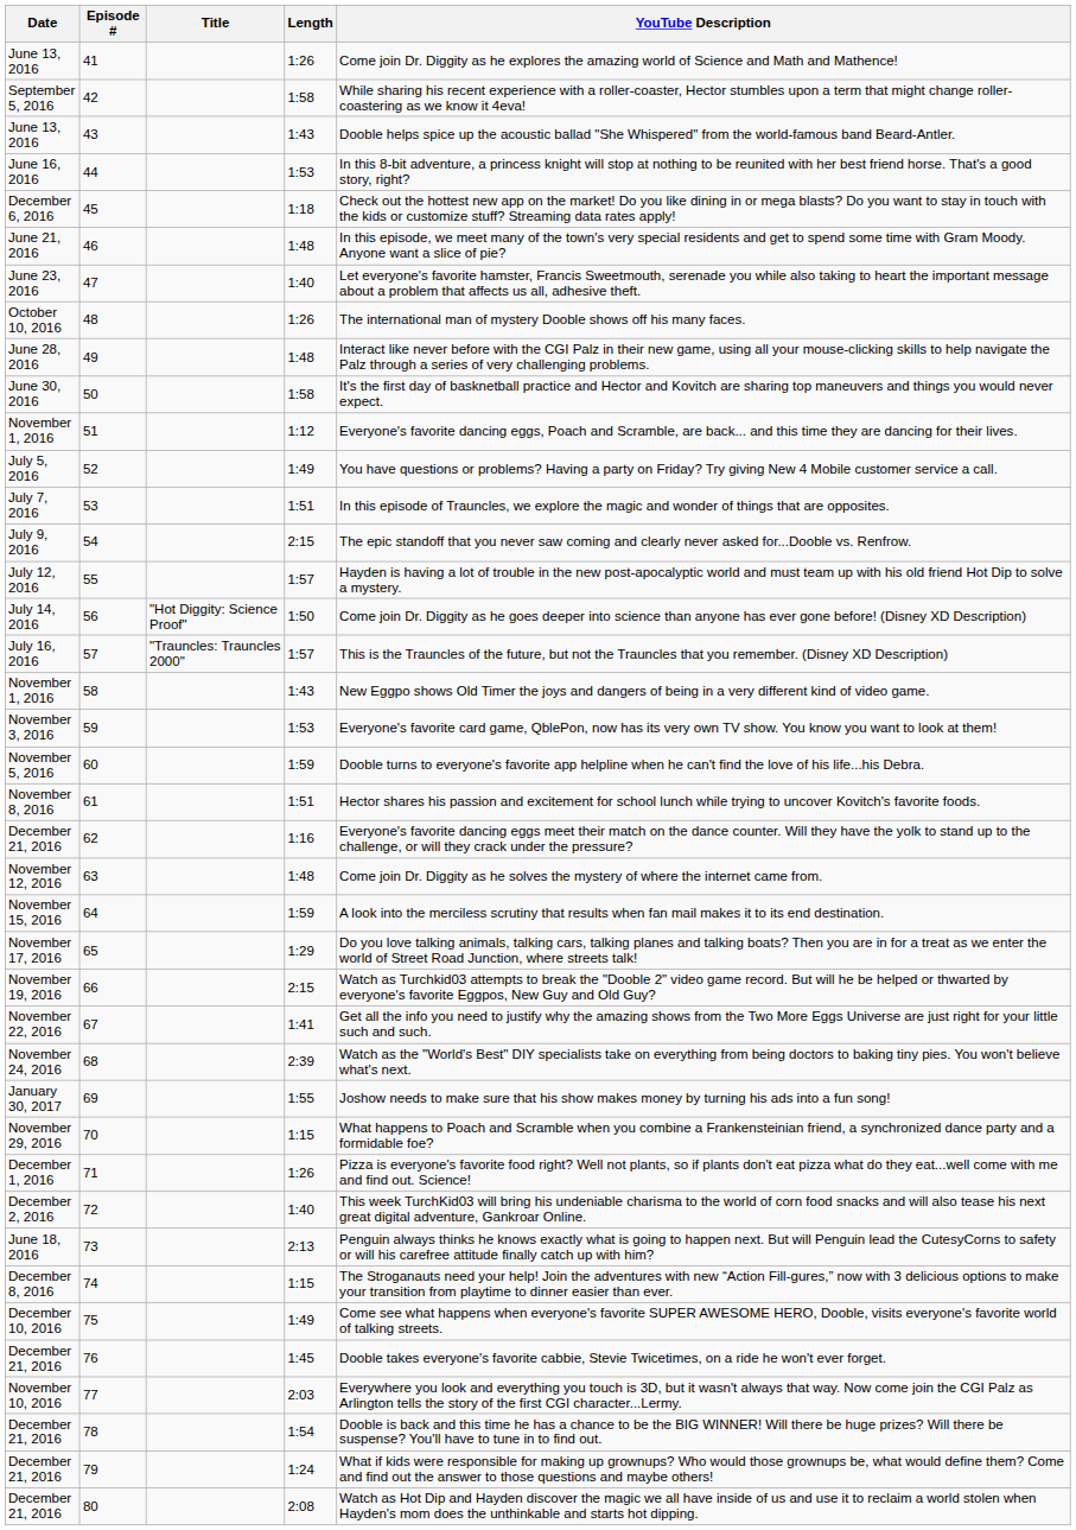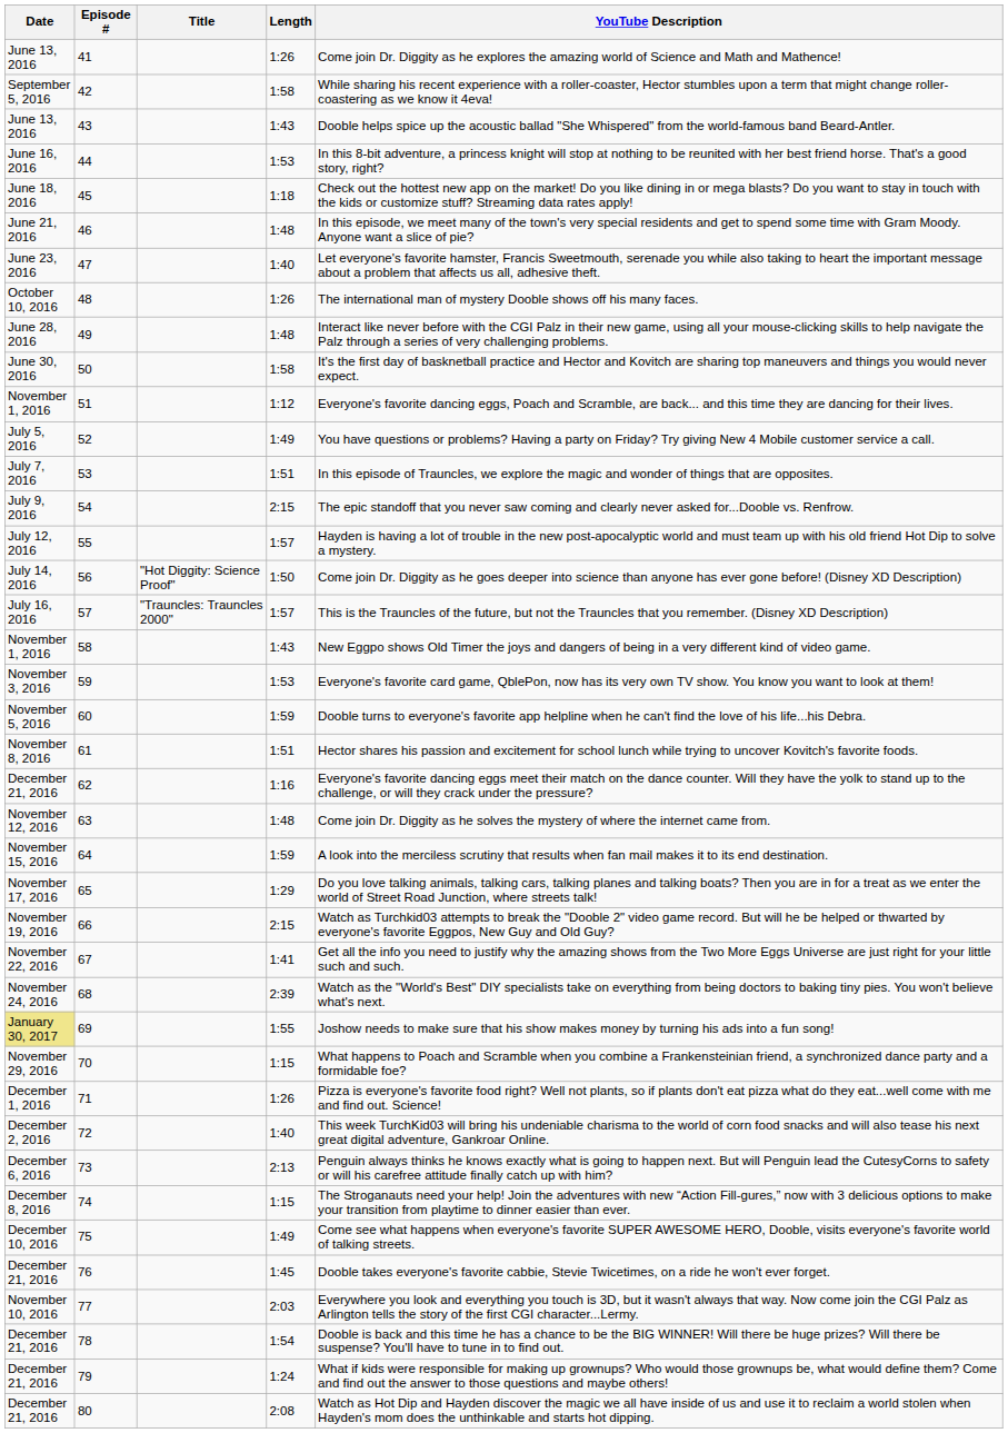 <table class="wikitable">
 <tr>
 <th style="width: 5em">Date</th>
 <th>Episode #</th>
 <th>Title</th>
 <th>Length</th>
 <th><a href='#'>YouTube</a> Description</th>
 </tr>
 <tr>
 <td>June 13, 2016</td>
 <td>41</td>
 <td></td>
 <td>1:26</td>
 <td>Come join Dr. Diggity as he explores the amazing world of Science and Math and Mathence!</td>
 </tr>
 <tr>
 <td>September 5, 2016</td>
 <td>42</td>
 <td></td>
 <td>1:58</td>
 <td>While sharing his recent experience with a roller-coaster, Hector stumbles upon a term that might change roller-coastering as we know it 4eva!</td>
 </tr>
 <tr>
 <td>June 13, 2016</td>
 <td>43</td>
 <td></td>
 <td>1:43</td>
 <td>Dooble helps spice up the acoustic ballad "She Whispered" from the world-famous band Beard-Antler.</td>
 </tr>
 <tr>
 <td>June 16, 2016</td>
 <td>44</td>
 <td></td>
 <td>1:53</td>
 <td>In this 8-bit adventure, a princess knight will stop at nothing to be reunited with her best friend horse. That's a good story, right?</td>
 </tr>
 <tr>
-<td>December 6, 2016</td>
+<td>June 18, 2016</td>
 <td>45</td>
 <td></td>
 <td>1:18</td>
 <td>Check out the hottest new app on the market! Do you like dining in or mega blasts? Do you want to stay in touch with the kids or customize stuff? Streaming data rates apply!</td>
 </tr>
 <tr>
 <td>June 21, 2016</td>
 <td>46</td>
 <td></td>
 <td>1:48</td>
 <td>In this episode, we meet many of the town's very special residents and get to spend some time with Gram Moody. Anyone want a slice of pie?</td>
 </tr>
 <tr>
 <td>June 23, 2016</td>
 <td>47</td>
 <td></td>
 <td>1:40</td>
 <td>Let everyone's favorite hamster, Francis Sweetmouth, serenade you while also taking to heart the important message about a problem that affects us all, adhesive theft.</td>
 </tr>
 <tr>
 <td>October 10, 2016</td>
 <td>48</td>
 <td></td>
 <td>1:26</td>
 <td>The international man of mystery Dooble shows off his many faces.</td>
 </tr>
 <tr>
 <td>June 28, 2016</td>
 <td>49</td>
 <td></td>
 <td>1:48</td>
 <td>Interact like never before with the CGI Palz in their new game, using all your mouse-clicking skills to help navigate the Palz through a series of very challenging problems.</td>
 </tr>
 <tr>
 <td>June 30, 2016</td>
 <td>50</td>
 <td></td>
 <td>1:58</td>
 <td>It's the first day of basknetball practice and Hector and Kovitch are sharing top maneuvers and things you would never expect.</td>
 </tr>
 <tr>
 <td>November 1, 2016</td>
 <td>51</td>
 <td></td>
 <td>1:12</td>
 <td>Everyone's favorite dancing eggs, Poach and Scramble, are back... and this time they are dancing for their lives.</td>
 </tr>
 <tr>
 <td>July 5, 2016</td>
 <td>52</td>
 <td></td>
 <td>1:49</td>
 <td>You have questions or problems? Having a party on Friday? Try giving New 4 Mobile customer service a call.</td>
 </tr>
 <tr>
 <td>July 7, 2016</td>
 <td>53</td>
 <td></td>
 <td>1:51</td>
 <td>In this episode of Trauncles, we explore the magic and wonder of things that are opposites.</td>
 </tr>
 <tr>
 <td>July 9, 2016</td>
 <td>54</td>
 <td></td>
 <td>2:15</td>
 <td>The epic standoff that you never saw coming and clearly never asked for...Dooble vs. Renfrow.</td>
 </tr>
 <tr>
 <td>July 12, 2016</td>
 <td>55</td>
 <td></td>
 <td>1:57</td>
 <td>Hayden is having a lot of trouble in the new post-apocalyptic world and must team up with his old friend Hot Dip to solve a mystery.</td>
 </tr>
 <tr>
 <td>July 14, 2016</td>
 <td>56</td>
 <td>"Hot Diggity: Science Proof"</td>
 <td>1:50</td>
 <td>Come join Dr. Diggity as he goes deeper into science than anyone has ever gone before! (Disney XD Description)</td>
 </tr>
 <tr>
 <td>July 16, 2016</td>
 <td>57</td>
 <td>"Trauncles: Trauncles 2000"</td>
 <td>1:57</td>
 <td>This is the Trauncles of the future, but not the Trauncles that you remember. (Disney XD Description)</td>
 </tr>
 <tr>
 <td>November 1, 2016</td>
 <td>58</td>
 <td></td>
 <td>1:43</td>
 <td>New Eggpo shows Old Timer the joys and dangers of being in a very different kind of video game.</td>
 </tr>
 <tr>
 <td>November 3, 2016</td>
 <td>59</td>
 <td></td>
 <td>1:53</td>
 <td>Everyone's favorite card game, QblePon, now has its very own TV show. You know you want to look at them!</td>
 </tr>
 <tr>
 <td>November 5, 2016</td>
 <td>60</td>
 <td></td>
 <td>1:59</td>
 <td>Dooble turns to everyone's favorite app helpline when he can't find the love of his life...his Debra.</td>
 </tr>
 <tr>
 <td>November 8, 2016</td>
 <td>61</td>
 <td></td>
 <td>1:51</td>
 <td>Hector shares his passion and excitement for school lunch while trying to uncover Kovitch's favorite foods.</td>
 </tr>
 <tr>
 <td>December 21, 2016</td>
 <td>62</td>
 <td></td>
 <td>1:16</td>
 <td>Everyone's favorite dancing eggs meet their match on the dance counter. Will they have the yolk to stand up to the challenge, or will they crack under the pressure?</td>
 </tr>
 <tr>
 <td>November 12, 2016</td>
 <td>63</td>
 <td></td>
 <td>1:48</td>
 <td>Come join Dr. Diggity as he solves the mystery of where the internet came from.</td>
 </tr>
 <tr>
 <td>November 15, 2016</td>
 <td>64</td>
 <td></td>
 <td>1:59</td>
 <td>A look into the merciless scrutiny that results when fan mail makes it to its end destination.</td>
 </tr>
 <tr>
 <td>November 17, 2016</td>
 <td>65</td>
 <td></td>
 <td>1:29</td>
 <td>Do you love talking animals, talking cars, talking planes and talking boats? Then you are in for a treat as we enter the world of Street Road Junction, where streets talk!</td>
 </tr>
 <tr>
 <td>November 19, 2016</td>
 <td>66</td>
 <td></td>
 <td>2:15</td>
 <td>Watch as Turchkid03 attempts to break the "Dooble 2" video game record. But will he be helped or thwarted by everyone's favorite Eggpos, New Guy and Old Guy?</td>
 </tr>
 <tr>
 <td>November 22, 2016</td>
 <td>67</td>
 <td></td>
 <td>1:41</td>
 <td>Get all the info you need to justify why the amazing shows from the Two More Eggs Universe are just right for your little such and such.</td>
 </tr>
 <tr>
 <td>November 24, 2016</td>
 <td>68</td>
 <td></td>
 <td>2:39</td>
 <td>Watch as the "World's Best" DIY specialists take on everything from being doctors to baking tiny pies. You won't believe what's next.</td>
 </tr>
 <tr>
-<td>January 30, 2017</td>
+<td style="background: khaki;">January 30, 2017</td>
 <td>69</td>
 <td></td>
 <td>1:55</td>
 <td>Joshow needs to make sure that his show makes money by turning his ads into a fun song!</td>
 </tr>
 <tr>
 <td>November 29, 2016</td>
 <td>70</td>
 <td></td>
 <td>1:15</td>
 <td>What happens to Poach and Scramble when you combine a Frankensteinian friend, a synchronized dance party and a formidable foe?</td>
 </tr>
 <tr>
 <td>December 1, 2016</td>
 <td>71</td>
 <td></td>
 <td>1:26</td>
 <td>Pizza is everyone's favorite food right? Well not plants, so if plants don't eat pizza what do they eat...well come with me and find out. Science!</td>
 </tr>
 <tr>
 <td>December 2, 2016</td>
 <td>72</td>
 <td></td>
 <td>1:40</td>
 <td>This week TurchKid03 will bring his undeniable charisma to the world of corn food snacks and will also tease his next great digital adventure, Gankroar Online.</td>
 </tr>
 <tr>
-<td>June 18, 2016</td>
+<td>December 6, 2016</td>
 <td>73</td>
 <td></td>
 <td>2:13</td>
 <td>Penguin always thinks he knows exactly what is going to happen next. But will Penguin lead the CutesyCorns to safety or will his carefree attitude finally catch up with him?</td>
 </tr>
 <tr>
 <td>December 8, 2016</td>
 <td>74</td>
 <td></td>
 <td>1:15</td>
 <td>The Stroganauts need your help! Join the adventures with new “Action Fill-gures,” now with 3 delicious options to make your transition from playtime to dinner easier than ever.</td>
 </tr>
 <tr>
 <td>December 10, 2016</td>
 <td>75</td>
 <td></td>
 <td>1:49</td>
 <td>Come see what happens when everyone's favorite SUPER AWESOME HERO, Dooble, visits everyone's favorite world of talking streets.</td>
 </tr>
 <tr>
 <td>December 21, 2016</td>
 <td>76</td>
 <td></td>
 <td>1:45</td>
 <td>Dooble takes everyone's favorite cabbie, Stevie Twicetimes, on a ride he won't ever forget.</td>
 </tr>
 <tr>
 <td>November 10, 2016</td>
 <td>77</td>
 <td></td>
 <td>2:03</td>
 <td>Everywhere you look and everything you touch is 3D, but it wasn't always that way. Now come join the CGI Palz as Arlington tells the story of the first CGI character...Lermy.</td>
 </tr>
 <tr>
 <td>December 21, 2016</td>
 <td>78</td>
 <td></td>
 <td>1:54</td>
 <td>Dooble is back and this time he has a chance to be the BIG WINNER! Will there be huge prizes? Will there be suspense? You'll have to tune in to find out.</td>
 </tr>
 <tr>
 <td>December 21, 2016</td>
 <td>79</td>
 <td></td>
 <td>1:24</td>
 <td>What if kids were responsible for making up grownups? Who would those grownups be, what would define them? Come and find out the answer to those questions and maybe others!</td>
 </tr>
 <tr>
 <td>December 21, 2016</td>
 <td>80</td>
 <td></td>
 <td>2:08</td>
 <td>Watch as Hot Dip and Hayden discover the magic we all have inside of us and use it to reclaim a world stolen when Hayden's mom does the unthinkable and starts hot dipping.</td>
 </tr>
 </table>
